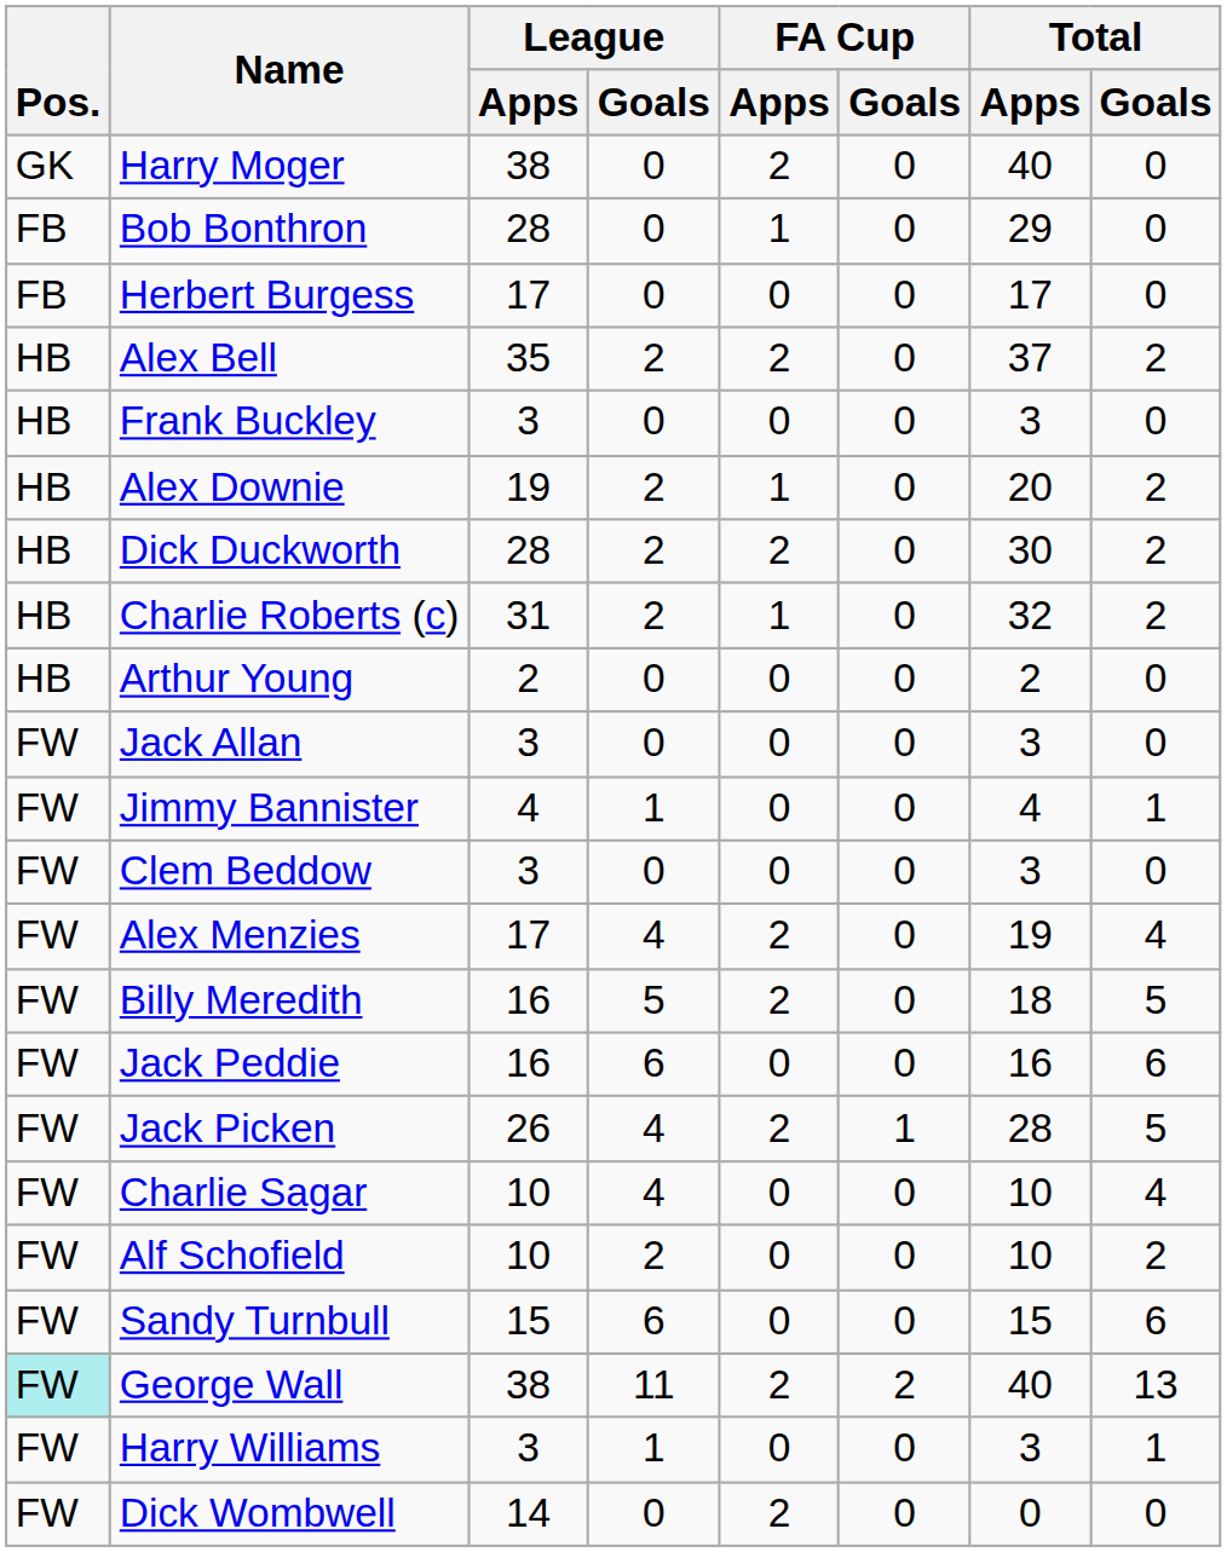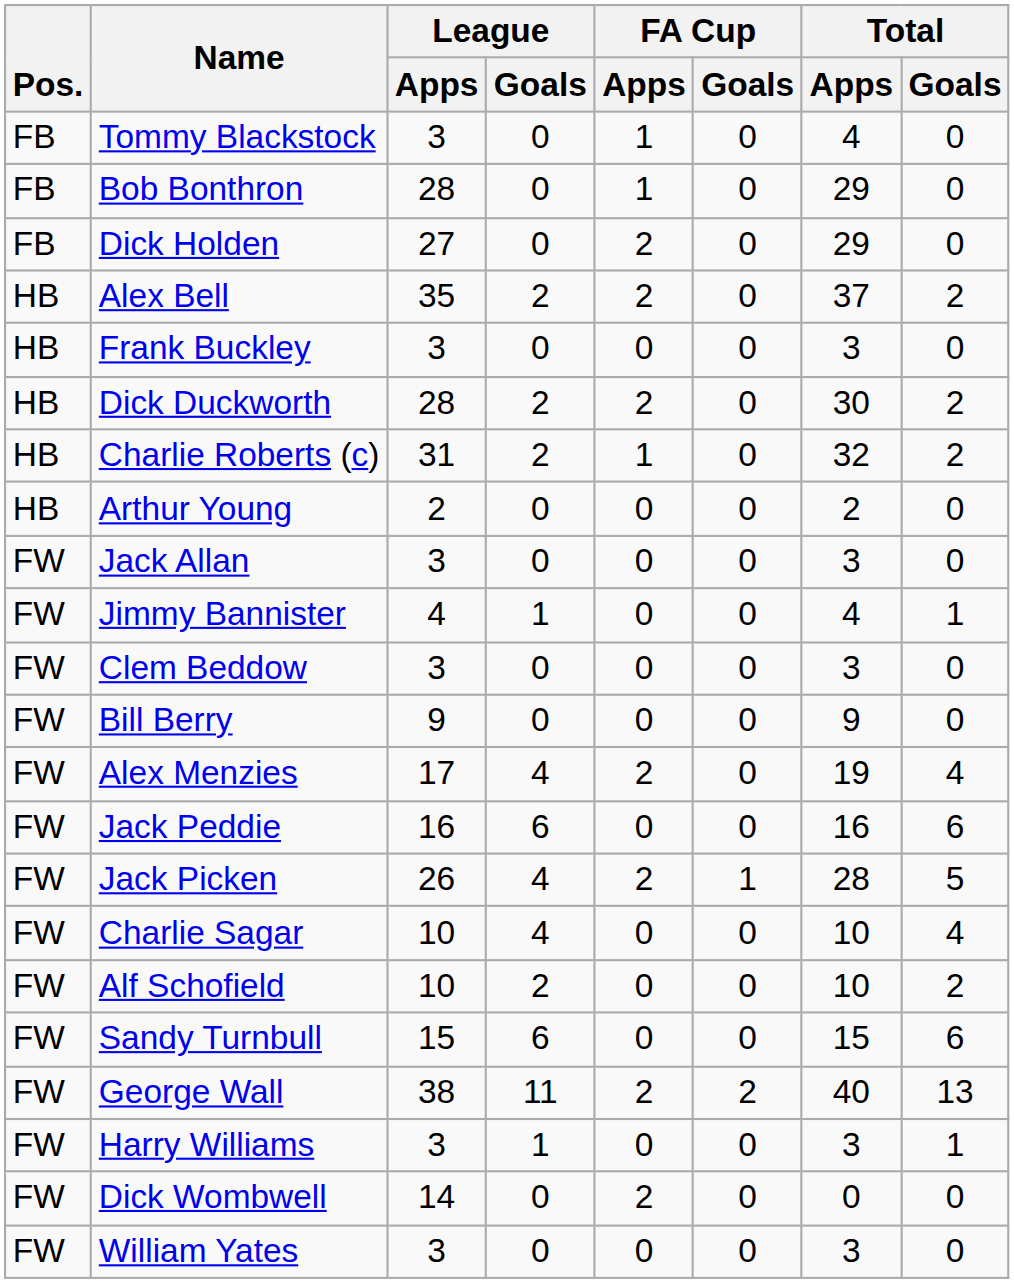 <table class="wikitable" style="text-align:center">
 <tr>
 <th rowspan="2" valign="bottom">Pos.</th>
 <th rowspan="2">Name</th>
 <th colspan="2" width="85">League</th>
 <th colspan="2" width="85">FA Cup</th>
 <th colspan="2" width="85">Total</th>
 </tr>
 <tr>
 <th>Apps</th>
 <th>Goals</th>
 <th>Apps</th>
 <th>Goals</th>
 <th>Apps</th>
 <th>Goals</th>
 </tr>
 <tr>
-<td align="left">GK</td>
-<td align="left"> <a href='#'>Harry Moger</a></td>
-<td>38</td>
+<td align="left">FB</td>
+<td align="left"> <a href='#'>Tommy Blackstock</a></td>
+<td>3</td>
 <td>0</td>
-<td>2</td>
+<td>1</td>
 <td>0</td>
-<td>40</td>
+<td>4</td>
 <td>0</td>
 </tr>
 <tr>
 <td align="left">FB</td>
 <td align="left"> <a href='#'>Bob Bonthron</a></td>
 <td>28</td>
 <td>0</td>
 <td>1</td>
 <td>0</td>
 <td>29</td>
 <td>0</td>
 </tr>
 <tr>
 <td align="left">FB</td>
-<td align="left"> <a href='#'>Herbert Burgess</a></td>
-<td>17</td>
+<td align="left"> <a href='#'>Dick Holden</a></td>
+<td>27</td>
 <td>0</td>
+<td>2</td>
 <td>0</td>
-<td>0</td>
-<td>17</td>
+<td>29</td>
 <td>0</td>
 </tr>
 <tr>
 <td align="left">HB</td>
 <td align="left"> <a href='#'>Alex Bell</a></td>
 <td>35</td>
 <td>2</td>
 <td>2</td>
 <td>0</td>
 <td>37</td>
 <td>2</td>
 </tr>
 <tr>
 <td align="left">HB</td>
 <td align="left"> <a href='#'>Frank Buckley</a></td>
 <td>3</td>
 <td>0</td>
 <td>0</td>
 <td>0</td>
 <td>3</td>
 <td>0</td>
-</tr>
-<tr>
-<td align="left">HB</td>
-<td align="left"> <a href='#'>Alex Downie</a></td>
-<td>19</td>
-<td>2</td>
-<td>1</td>
-<td>0</td>
-<td>20</td>
-<td>2</td>
 </tr>
 <tr>
 <td align="left">HB</td>
 <td align="left"> <a href='#'>Dick Duckworth</a></td>
 <td>28</td>
 <td>2</td>
 <td>2</td>
 <td>0</td>
 <td>30</td>
 <td>2</td>
 </tr>
 <tr>
 <td align="left">HB</td>
 <td align="left"> <a href='#'>Charlie Roberts</a> (<a href='#'>c</a>)</td>
 <td>31</td>
 <td>2</td>
 <td>1</td>
 <td>0</td>
 <td>32</td>
 <td>2</td>
 </tr>
 <tr>
 <td align="left">HB</td>
 <td align="left"> <a href='#'>Arthur Young</a></td>
 <td>2</td>
 <td>0</td>
 <td>0</td>
 <td>0</td>
 <td>2</td>
 <td>0</td>
 </tr>
 <tr>
 <td align="left">FW</td>
 <td align="left"> <a href='#'>Jack Allan</a></td>
 <td>3</td>
 <td>0</td>
 <td>0</td>
 <td>0</td>
 <td>3</td>
 <td>0</td>
 </tr>
 <tr>
 <td align="left">FW</td>
 <td align="left"> <a href='#'>Jimmy Bannister</a></td>
 <td>4</td>
 <td>1</td>
 <td>0</td>
 <td>0</td>
 <td>4</td>
 <td>1</td>
 </tr>
 <tr>
 <td align="left">FW</td>
 <td align="left"> <a href='#'>Clem Beddow</a></td>
 <td>3</td>
 <td>0</td>
 <td>0</td>
 <td>0</td>
 <td>3</td>
 <td>0</td>
 </tr>
 <tr>
 <td align="left">FW</td>
+<td align="left"> <a href='#'>Bill Berry</a></td>
+<td>9</td>
+<td>0</td>
+<td>0</td>
+<td>0</td>
+<td>9</td>
+<td>0</td>
+</tr>
+<tr>
+<td align="left">FW</td>
 <td align="left"> <a href='#'>Alex Menzies</a></td>
 <td>17</td>
 <td>4</td>
 <td>2</td>
 <td>0</td>
 <td>19</td>
 <td>4</td>
-</tr>
-<tr>
-<td align="left">FW</td>
-<td align="left"> <a href='#'>Billy Meredith</a></td>
-<td>16</td>
-<td>5</td>
-<td>2</td>
-<td>0</td>
-<td>18</td>
-<td>5</td>
 </tr>
 <tr>
 <td align="left">FW</td>
 <td align="left"> <a href='#'>Jack Peddie</a></td>
 <td>16</td>
 <td>6</td>
 <td>0</td>
 <td>0</td>
 <td>16</td>
 <td>6</td>
 </tr>
 <tr>
 <td align="left">FW</td>
 <td align="left"> <a href='#'>Jack Picken</a></td>
 <td>26</td>
 <td>4</td>
 <td>2</td>
 <td>1</td>
 <td>28</td>
 <td>5</td>
 </tr>
 <tr>
 <td align="left">FW</td>
 <td align="left"> <a href='#'>Charlie Sagar</a></td>
 <td>10</td>
 <td>4</td>
 <td>0</td>
 <td>0</td>
 <td>10</td>
 <td>4</td>
 </tr>
 <tr>
 <td align="left">FW</td>
 <td align="left"> <a href='#'>Alf Schofield</a></td>
 <td>10</td>
 <td>2</td>
 <td>0</td>
 <td>0</td>
 <td>10</td>
 <td>2</td>
 </tr>
 <tr>
 <td align="left">FW</td>
 <td align="left"> <a href='#'>Sandy Turnbull</a></td>
 <td>15</td>
 <td>6</td>
 <td>0</td>
 <td>0</td>
 <td>15</td>
 <td>6</td>
 </tr>
 <tr>
-<td align="left" style="background: paleturquoise;">FW</td>
+<td align="left">FW</td>
 <td align="left"> <a href='#'>George Wall</a></td>
 <td>38</td>
 <td>11</td>
 <td>2</td>
 <td>2</td>
 <td>40</td>
 <td>13</td>
 </tr>
 <tr>
 <td align="left">FW</td>
 <td align="left"> <a href='#'>Harry Williams</a></td>
 <td>3</td>
 <td>1</td>
 <td>0</td>
 <td>0</td>
 <td>3</td>
 <td>1</td>
 </tr>
 <tr>
 <td align="left">FW</td>
 <td align="left"> <a href='#'>Dick Wombwell</a></td>
 <td>14</td>
 <td>0</td>
 <td>2</td>
 <td>0</td>
 <td>0</td>
 <td>0</td>
 </tr>
+<tr>
+<td align="left">FW</td>
+<td align="left"> <a href='#'>William Yates</a></td>
+<td>3</td>
+<td>0</td>
+<td>0</td>
+<td>0</td>
+<td>3</td>
+<td>0</td>
+</tr>
 </table>
